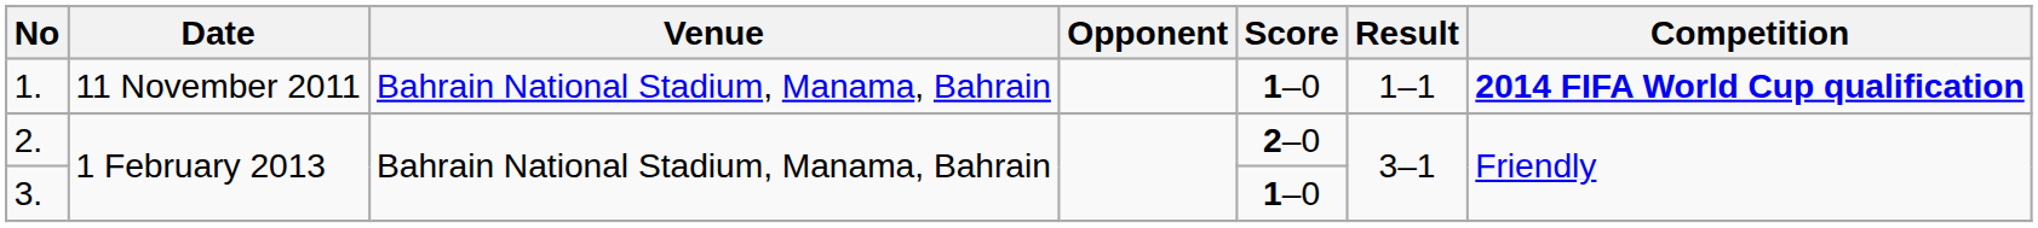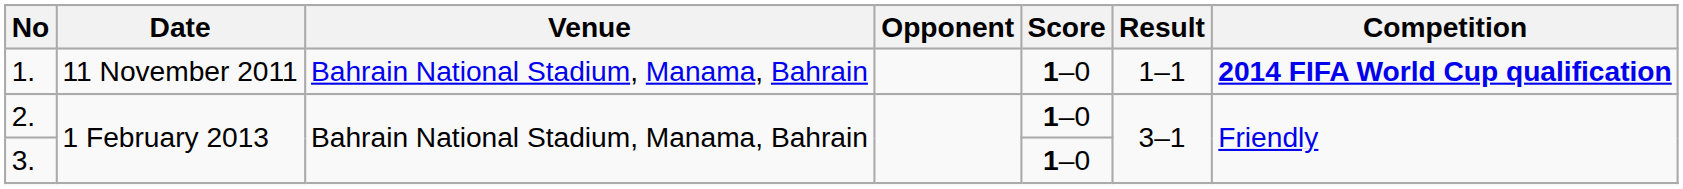 <table class="wikitable" style="font-size:85%;">
 <tr>
 <th>No</th>
 <th>Date</th>
 <th>Venue</th>
 <th>Opponent</th>
 <th>Score</th>
 <th>Result</th>
 <th>Competition</th>
 </tr>
 <tr>
 <td>1.</td>
 <td>11 November 2011</td>
 <td><a href='#'>Bahrain National Stadium</a>, <a href='#'>Manama</a>, <a href='#'>Bahrain</a></td>
 <td></td>
 <td align=center><strong>1</strong>–0</td>
 <td align=center>1–1</td>
 <td><strong><a href='#'>2014 FIFA World Cup qualification</a></strong></td>
 </tr>
 <tr>
 <td>2.</td>
 <td rowspan="2">1 February 2013</td>
 <td rowspan="2">Bahrain National Stadium, Manama, Bahrain</td>
 <td rowspan="2"></td>
-<td align=center><strong>2</strong>–0</td>
+<td align=center><strong>1</strong>–0</td>
 <td rowspan="2" style="text-align:center">3–1</td>
 <td rowspan="2"><a href='#'>Friendly</a></td>
 </tr>
 <tr>
 <td>3.</td>
 <td align=center><strong>1</strong>–0</td>
 </tr>
 </table>
